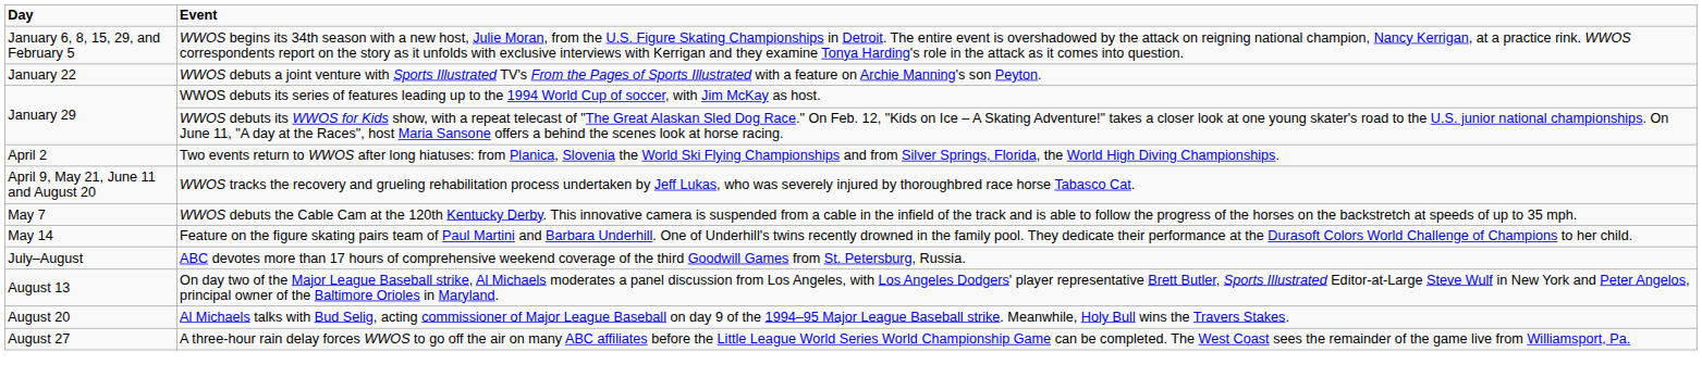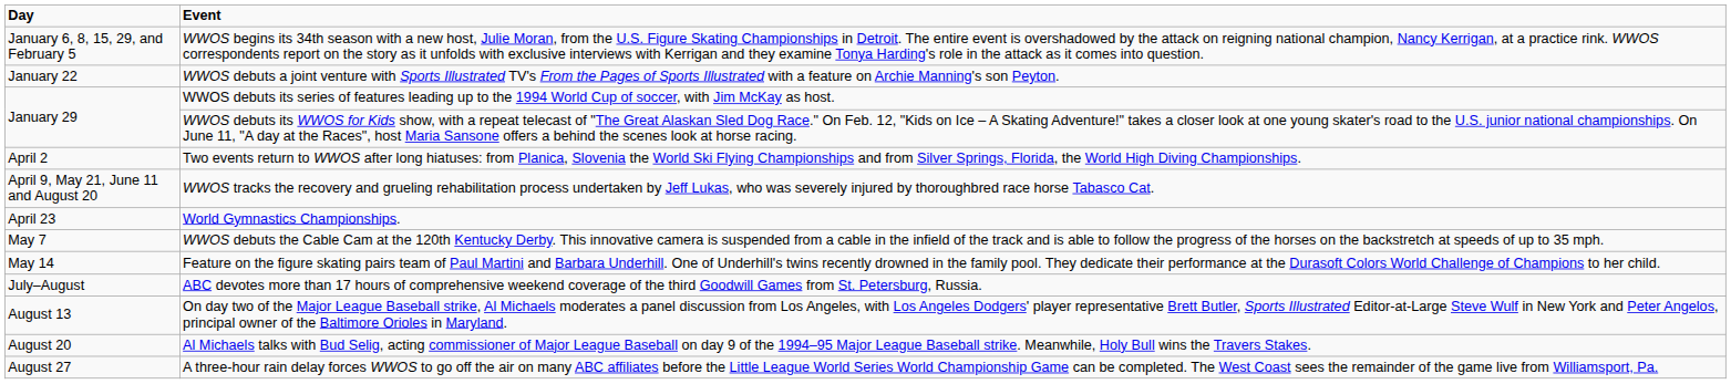 <table class="wikitable">
 <tr>
 <td><strong>Day</strong></td>
 <td><strong>Event</strong></td>
 </tr>
 <tr>
 <td>January 6, 8, 15, 29, and February 5</td>
 <td><em>WWOS</em> begins its 34th season with a new host, <a href='#'>Julie Moran</a>, from the <a href='#'>U.S. Figure Skating Championships</a> in <a href='#'>Detroit</a>. The entire event is overshadowed by the attack on reigning national champion, <a href='#'>Nancy Kerrigan</a>, at a practice rink. <em>WWOS</em> correspondents report on the story as it unfolds with exclusive interviews with Kerrigan and they examine <a href='#'>Tonya Harding</a>'s role in the attack as it comes into question.</td>
 </tr>
 <tr>
 <td>January 22</td>
 <td><em>WWOS</em> debuts a joint venture with <em><a href='#'>Sports Illustrated</a></em> TV's <em><a href='#'>From the Pages of Sports Illustrated</a></em> with a feature on <a href='#'>Archie Manning</a>'s son <a href='#'>Peyton</a>.</td>
 </tr>
 <tr>
 <td rowspan="2">January 29</td>
 <td>WWOS debuts its series of features leading up to the <a href='#'>1994 World Cup of soccer</a>, with <a href='#'>Jim McKay</a> as host.</td>
 </tr>
 <tr>
 <td><em>WWOS</em> debuts its <em><a href='#'>WWOS for Kids</a></em> show, with a repeat telecast of "<a href='#'>The Great Alaskan Sled Dog Race</a>." On Feb. 12, "Kids on Ice – A Skating Adventure!" takes a closer look at one young skater's road to the <a href='#'>U.S. junior national championships</a>. On June 11, "A day at the Races", host <a href='#'>Maria Sansone</a> offers a behind the scenes look at horse racing.</td>
 </tr>
 <tr>
 <td>April 2</td>
 <td>Two events return to <em>WWOS</em> after long hiatuses: from <a href='#'>Planica</a>, <a href='#'>Slovenia</a> the <a href='#'>World Ski Flying Championships</a> and from <a href='#'>Silver Springs, Florida</a>, the <a href='#'>World High Diving Championships</a>.</td>
 </tr>
 <tr>
 <td>April 9, May 21, June 11 and August 20</td>
 <td><em>WWOS</em> tracks the recovery and grueling rehabilitation process undertaken by <a href='#'>Jeff Lukas</a>, who was severely injured by thoroughbred race horse <a href='#'>Tabasco Cat</a>.</td>
 </tr>
 <tr>
+<td>April 23</td>
+<td><a href='#'>World Gymnastics Championships</a>.</td>
+</tr>
+<tr>
 <td>May 7</td>
 <td><em>WWOS</em> debuts the Cable Cam at the 120th <a href='#'>Kentucky Derby</a>. This innovative camera is suspended from a cable in the infield of the track and is able to follow the progress of the horses on the backstretch at speeds of up to 35 mph.</td>
 </tr>
 <tr>
 <td>May 14</td>
 <td>Feature on the figure skating pairs team of <a href='#'>Paul Martini</a> and <a href='#'>Barbara Underhill</a>. One of Underhill's twins recently drowned in the family pool. They dedicate their performance at the <a href='#'>Durasoft Colors World Challenge of Champions</a> to her child.</td>
 </tr>
 <tr>
 <td>July–August</td>
 <td><a href='#'>ABC</a> devotes more than 17 hours of comprehensive weekend coverage of the third <a href='#'>Goodwill Games</a> from <a href='#'>St. Petersburg</a>, Russia.</td>
 </tr>
 <tr>
 <td>August 13</td>
 <td>On day two of the <a href='#'>Major League Baseball strike</a>, <a href='#'>Al Michaels</a> moderates a panel discussion from Los Angeles, with <a href='#'>Los Angeles Dodgers</a>' player representative <a href='#'>Brett Butler</a>, <em><a href='#'>Sports Illustrated</a></em> Editor-at-Large <a href='#'>Steve Wulf</a> in New York and <a href='#'>Peter Angelos</a>, principal owner of the <a href='#'>Baltimore Orioles</a> in <a href='#'>Maryland</a>.</td>
 </tr>
 <tr>
 <td>August 20</td>
 <td><a href='#'>Al Michaels</a> talks with <a href='#'>Bud Selig</a>, acting <a href='#'>commissioner of Major League Baseball</a> on day 9 of the <a href='#'>1994–95 Major League Baseball strike</a>. Meanwhile, <a href='#'>Holy Bull</a> wins the <a href='#'>Travers Stakes</a>.</td>
 </tr>
 <tr>
 <td>August 27</td>
 <td>A three-hour rain delay forces <em>WWOS</em> to go off the air on many <a href='#'>ABC affiliates</a> before the <a href='#'>Little League World Series World Championship Game</a> can be completed. The <a href='#'>West Coast</a> sees the remainder of the game live from <a href='#'>Williamsport, Pa.</a></td>
 </tr>
 </table>
